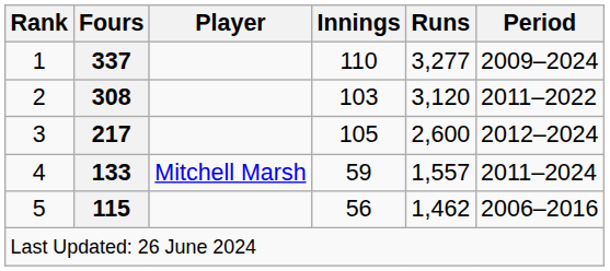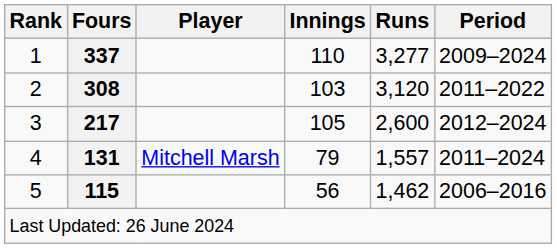 <table class="wikitable plainrowheaders sortable">
 <tr>
 <th scope=col>Rank</th>
 <th scope=col>Fours</th>
 <th scope=col>Player</th>
 <th scope=col>Innings</th>
 <th scope=col>Runs</th>
 <th scope=col>Period</th>
 </tr>
 <tr>
 <td align=center>1</td>
 <th scope=row style=text-align:center;>337</th>
 <td></td>
 <td align=center>110</td>
 <td align=center>3,277</td>
 <td>2009–2024</td>
 </tr>
 <tr>
 <td align=center>2</td>
 <th scope=row style=text-align:center;>308</th>
 <td></td>
 <td align=center>103</td>
 <td align=center>3,120</td>
 <td>2011–2022</td>
 </tr>
 <tr>
 <td align=center>3</td>
 <th scope=row style=text-align:center;>217</th>
 <td></td>
 <td align=center>105</td>
 <td align=center>2,600</td>
 <td>2012–2024</td>
 </tr>
 <tr>
 <td align=center>4</td>
-<th scope=row style=text-align:center;>133</th>
+<th scope=row style=text-align:center;>131</th>
 <td><a href='#'>Mitchell Marsh</a></td>
-<td align=center>59</td>
+<td align=center>79</td>
 <td align=center>1,557</td>
 <td>2011–2024</td>
 </tr>
 <tr>
 <td align=center>5</td>
 <th scope=row style=text-align:center;>115</th>
 <td></td>
 <td align=center>56</td>
 <td align=center>1,462</td>
 <td>2006–2016</td>
 </tr>
 <tr class=sortbottom>
 <td colspan=6><small>Last Updated: 26 June 2024</small></td>
 </tr>
 </table>
